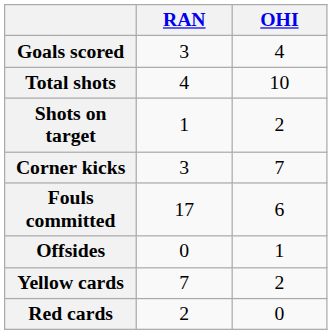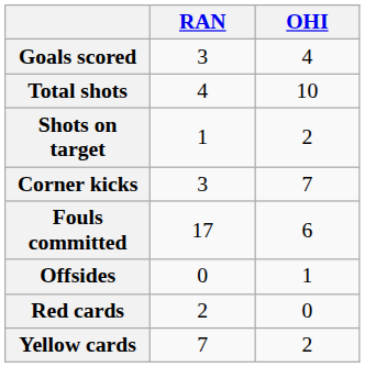 <table class="wikitable plainrowheaders" style="text-align:center">
 <tr>
 <th scope="col" style="width:100px"></th>
 <th scope="col" style="width:70px"><a href='#'>RAN</a></th>
 <th scope="col" style="width:70px"><a href='#'>OHI</a></th>
 </tr>
 <tr>
 <th scope=row>Goals scored</th>
 <td>3</td>
 <td>4</td>
 </tr>
 <tr>
 <th scope=row>Total shots</th>
 <td>4</td>
 <td>10</td>
 </tr>
 <tr>
 <th scope=row>Shots on target</th>
 <td>1</td>
 <td>2</td>
 </tr>
 <tr>
 <th scope=row>Corner kicks</th>
 <td>3</td>
 <td>7</td>
 </tr>
 <tr>
 <th scope=row>Fouls committed</th>
 <td>17</td>
 <td>6</td>
 </tr>
 <tr>
 <th scope=row>Offsides</th>
 <td>0</td>
 <td>1</td>
 </tr>
 <tr>
+<th scope=row>Red cards</th>
+<td>2</td>
+<td>0</td>
+</tr>
+<tr>
 <th scope=row>Yellow cards</th>
 <td>7</td>
 <td>2</td>
 </tr>
-<tr>
-<th scope=row>Red cards</th>
-<td>2</td>
-<td>0</td>
-</tr>
 </table>
